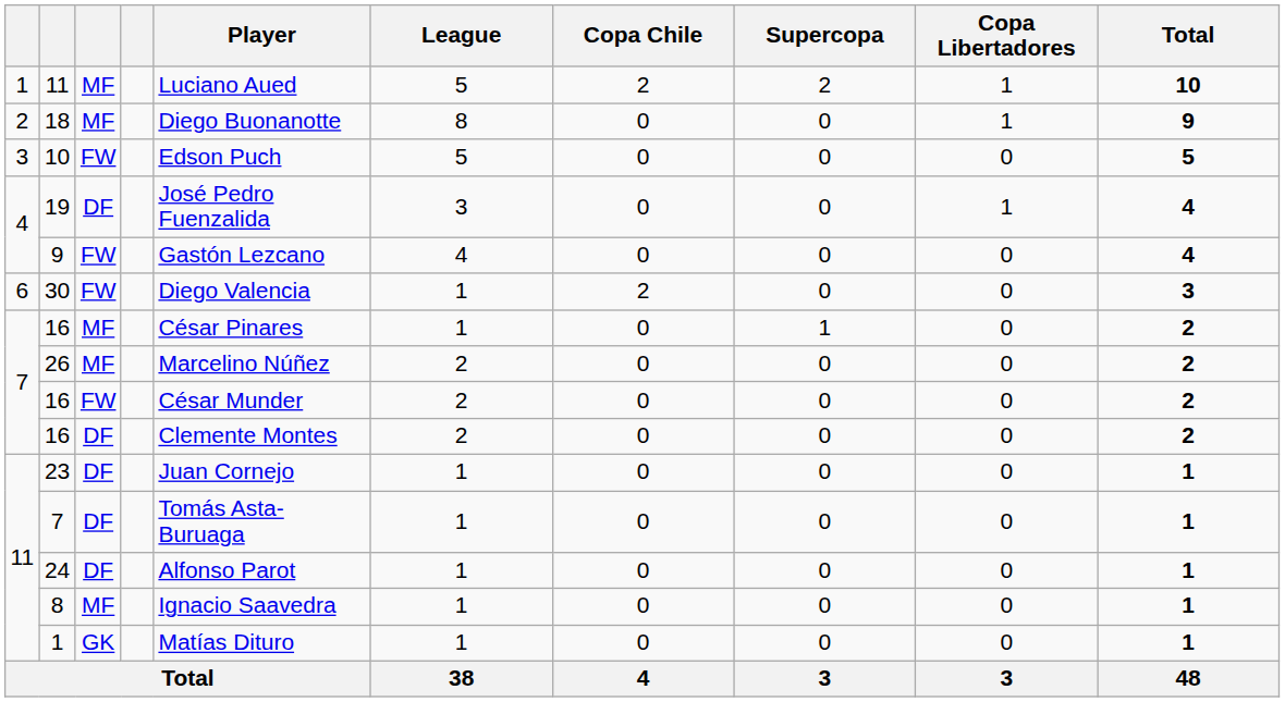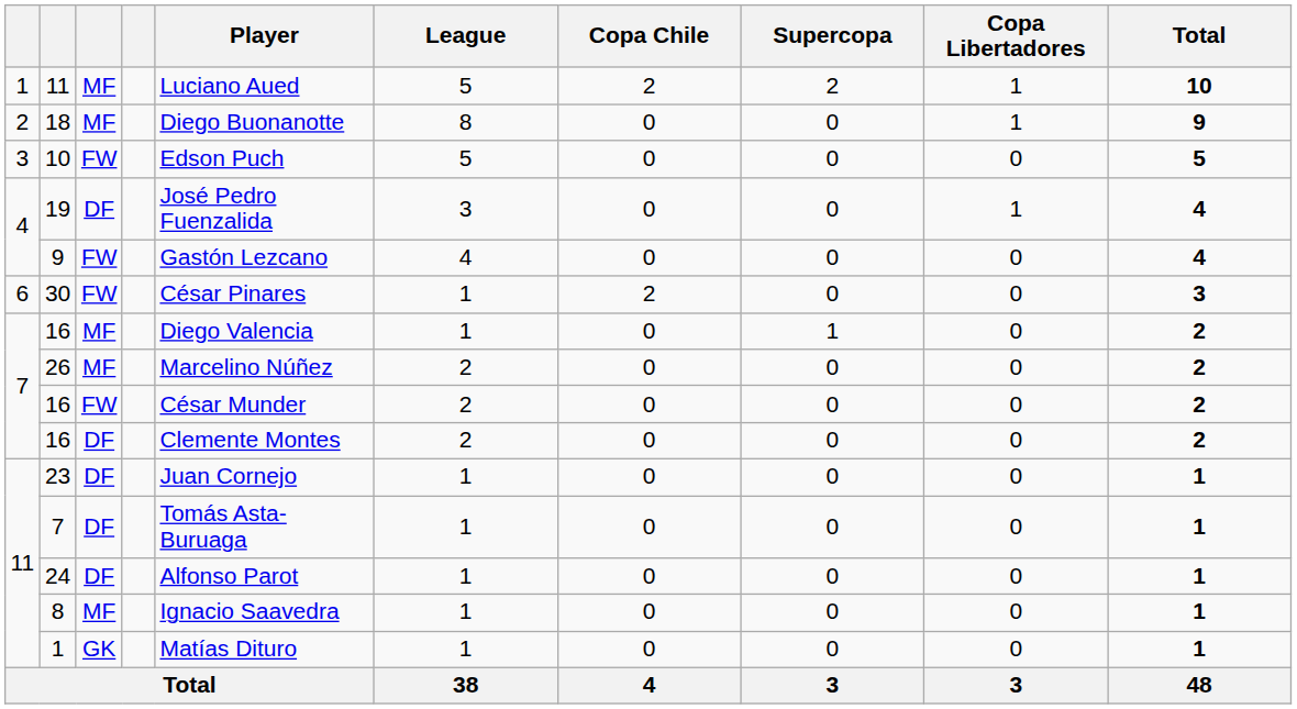 <table class="wikitable sortable" style="text-align:center">
 <tr>
 <th width=15></th>
 <th width=15></th>
 <th width=15></th>
 <th width=15></th>
 <th width=145>Player</th>
 <th width=120>League</th>
 <th width=120>Copa Chile</th>
 <th width=120>Supercopa</th>
 <th width=120>Copa<br>Libertadores</th>
 <th width=120>Total</th>
 </tr>
 <tr>
 <td>1</td>
 <td>11</td>
 <td><a href='#'>MF</a></td>
 <td></td>
 <td align="left"><a href='#'>Luciano Aued</a></td>
 <td>5</td>
 <td>2</td>
 <td>2</td>
 <td>1</td>
 <td><strong>10</strong></td>
 </tr>
 <tr>
 <td>2</td>
 <td>18</td>
 <td><a href='#'>MF</a></td>
 <td></td>
 <td align="left"><a href='#'>Diego Buonanotte</a></td>
 <td>8</td>
 <td>0</td>
 <td>0</td>
 <td>1</td>
 <td><strong>9</strong></td>
 </tr>
 <tr>
 <td>3</td>
 <td>10</td>
 <td><a href='#'>FW</a></td>
 <td></td>
 <td align="left"><a href='#'>Edson Puch</a></td>
 <td>5</td>
 <td>0</td>
 <td>0</td>
 <td>0</td>
 <td><strong>5</strong></td>
 </tr>
 <tr>
 <td rowspan="2">4</td>
 <td>19</td>
 <td><a href='#'>DF</a></td>
 <td></td>
 <td align="left"><a href='#'>José Pedro Fuenzalida</a></td>
 <td>3</td>
 <td>0</td>
 <td>0</td>
 <td>1</td>
 <td><strong>4</strong></td>
 </tr>
 <tr>
 <td>9</td>
 <td><a href='#'>FW</a></td>
 <td></td>
 <td align="left"><a href='#'>Gastón Lezcano</a></td>
 <td>4</td>
 <td>0</td>
 <td>0</td>
 <td>0</td>
 <td><strong>4</strong></td>
 </tr>
 <tr>
 <td>6</td>
 <td>30</td>
 <td><a href='#'>FW</a></td>
 <td></td>
-<td align="left"><a href='#'>Diego Valencia</a></td>
+<td align="left"><a href='#'>César Pinares</a></td>
 <td>1</td>
 <td>2</td>
 <td>0</td>
 <td>0</td>
 <td><strong>3</strong></td>
 </tr>
 <tr>
 <td rowspan="4">7</td>
 <td>16</td>
 <td><a href='#'>MF</a></td>
 <td></td>
-<td align="left"><a href='#'>César Pinares</a></td>
+<td align="left"><a href='#'>Diego Valencia</a></td>
 <td>1</td>
 <td>0</td>
 <td>1</td>
 <td>0</td>
 <td><strong>2</strong></td>
 </tr>
 <tr>
 <td>26</td>
 <td><a href='#'>MF</a></td>
 <td></td>
 <td align="left"><a href='#'>Marcelino Núñez</a></td>
 <td>2</td>
 <td>0</td>
 <td>0</td>
 <td>0</td>
 <td><strong>2</strong></td>
 </tr>
 <tr>
 <td>16</td>
 <td><a href='#'>FW</a></td>
 <td></td>
 <td align="left"><a href='#'>César Munder</a></td>
 <td>2</td>
 <td>0</td>
 <td>0</td>
 <td>0</td>
 <td><strong>2</strong></td>
 </tr>
 <tr>
 <td>16</td>
 <td><a href='#'>DF</a></td>
 <td></td>
 <td align="left"><a href='#'>Clemente Montes</a></td>
 <td>2</td>
 <td>0</td>
 <td>0</td>
 <td>0</td>
 <td><strong>2</strong></td>
 </tr>
 <tr>
 <td rowspan="5">11</td>
 <td>23</td>
 <td><a href='#'>DF</a></td>
 <td></td>
 <td align="left"><a href='#'>Juan Cornejo</a></td>
 <td>1</td>
 <td>0</td>
 <td>0</td>
 <td>0</td>
 <td><strong>1</strong></td>
 </tr>
 <tr>
 <td>7</td>
 <td><a href='#'>DF</a></td>
 <td></td>
 <td align="left"><a href='#'>Tomás Asta-Buruaga</a></td>
 <td>1</td>
 <td>0</td>
 <td>0</td>
 <td>0</td>
 <td><strong>1</strong></td>
 </tr>
 <tr>
 <td>24</td>
 <td><a href='#'>DF</a></td>
 <td></td>
 <td align="left"><a href='#'>Alfonso Parot</a></td>
 <td>1</td>
 <td>0</td>
 <td>0</td>
 <td>0</td>
 <td><strong>1</strong></td>
 </tr>
 <tr>
 <td>8</td>
 <td><a href='#'>MF</a></td>
 <td></td>
 <td align="left"><a href='#'>Ignacio Saavedra</a></td>
 <td>1</td>
 <td>0</td>
 <td>0</td>
 <td>0</td>
 <td><strong>1</strong></td>
 </tr>
 <tr>
 <td>1</td>
 <td><a href='#'>GK</a></td>
 <td></td>
 <td align="left"><a href='#'>Matías Dituro</a></td>
 <td>1</td>
 <td>0</td>
 <td>0</td>
 <td>0</td>
 <td><strong>1</strong></td>
 </tr>
 <tr>
 <th colspan="5">Total</th>
 <th>38</th>
 <th>4</th>
 <th>3</th>
 <th>3</th>
 <th>48</th>
 </tr>
 </table>
